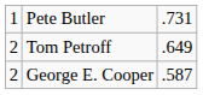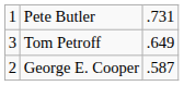 <table class="wikitable">
 <tr>
 <td>1</td>
 <td>Pete Butler</td>
 <td>.731</td>
 </tr>
 <tr>
-<td>2</td>
+<td>3</td>
 <td>Tom Petroff</td>
 <td>.649</td>
 </tr>
 <tr>
 <td>2</td>
 <td>George E. Cooper</td>
 <td>.587</td>
 </tr>
 </table>
